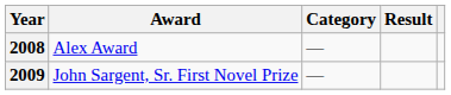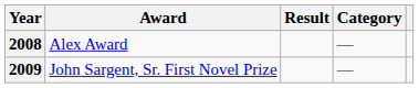 <table class="wikitable sortable">
 <tr>
 <th>Year</th>
 <th>Award</th>
+<th>Result</th>
 <th>Category</th>
-<th>Result</th>
 <th></th>
 </tr>
 <tr>
 <th>2008</th>
 <td><a href='#'>Alex Award</a></td>
+<td></td>
 <td>—</td>
-<td></td>
 <td></td>
 </tr>
 <tr>
 <th>2009</th>
 <td><a href='#'>John Sargent, Sr. First Novel Prize</a></td>
+<td></td>
 <td>—</td>
-<td></td>
 <td></td>
 </tr>
 </table>
